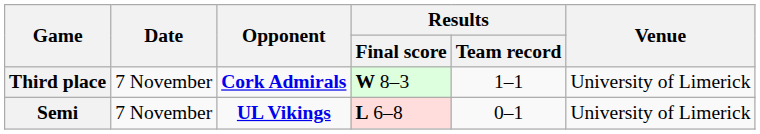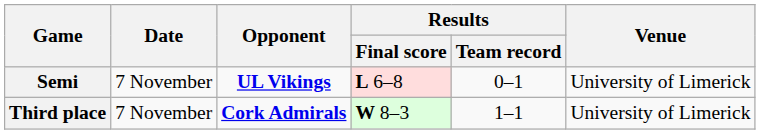 <table class="wikitable">
 <tr>
 <th rowspan="2">Game</th>
 <th rowspan="2">Date</th>
 <th rowspan="2">Opponent</th>
 <th colspan="2">Results</th>
 <th rowspan="2">Venue</th>
 </tr>
 <tr>
 <th>Final score</th>
 <th>Team record</th>
 </tr>
 <tr>
+<th>Semi</th>
+<td>7 November</td>
+<td style="text-align:center;"><strong><a href='#'>UL Vikings</a></strong></td>
+<td style="background:#fdd;"><strong>L</strong> 6–8</td>
+<td style="text-align:center;">0–1</td>
+<td style="text-align:center;">University of Limerick</td>
+</tr>
+<tr>
 <th>Third place</th>
 <td>7 November</td>
 <td style="text-align:center;"><strong><a href='#'>Cork Admirals</a></strong></td>
 <td style="background:#dfd;"><strong>W</strong> 8–3</td>
 <td style="text-align:center;">1–1</td>
 <td style="text-align:center;">University of Limerick</td>
 </tr>
-<tr>
-<th>Semi</th>
-<td>7 November</td>
-<td style="text-align:center;"><strong><a href='#'>UL Vikings</a></strong></td>
-<td style="background:#fdd;"><strong>L</strong> 6–8</td>
-<td style="text-align:center;">0–1</td>
-<td style="text-align:center;">University of Limerick</td>
-</tr>
 </table>
